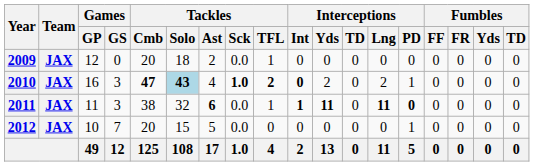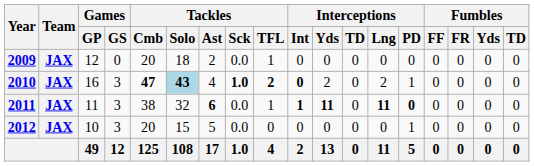 <table class="wikitable" style="text-align:center">
 <tr>
 <th rowspan="2">Year</th>
 <th rowspan="2">Team</th>
 <th colspan="2">Games</th>
 <th colspan="5">Tackles</th>
 <th colspan="5">Interceptions</th>
 <th colspan="4">Fumbles</th>
 </tr>
 <tr>
 <th>GP</th>
 <th>GS</th>
 <th>Cmb</th>
 <th>Solo</th>
 <th>Ast</th>
 <th>Sck</th>
 <th>TFL</th>
 <th>Int</th>
 <th>Yds</th>
 <th>TD</th>
 <th>Lng</th>
 <th>PD</th>
 <th>FF</th>
 <th>FR</th>
 <th>Yds</th>
 <th>TD</th>
 </tr>
 <tr>
 <th><a href='#'>2009</a></th>
 <th><a href='#'>JAX</a></th>
 <td>12</td>
 <td>0</td>
 <td>20</td>
 <td>18</td>
 <td>2</td>
 <td>0.0</td>
 <td>1</td>
 <td>0</td>
 <td>0</td>
 <td>0</td>
 <td>0</td>
 <td>0</td>
 <td>0</td>
 <td>0</td>
 <td>0</td>
 <td>0</td>
 </tr>
 <tr>
 <th><a href='#'>2010</a></th>
 <th><a href='#'>JAX</a></th>
 <td>16</td>
 <td>3</td>
 <td><strong>47</strong></td>
 <td style="background: lightblue;"><strong>43</strong></td>
 <td>4</td>
 <td><strong>1.0</strong></td>
 <td><strong>2</strong></td>
 <td><strong>0</strong></td>
 <td>2</td>
 <td>0</td>
 <td>2</td>
 <td>1</td>
 <td>0</td>
 <td>0</td>
 <td>0</td>
 <td>0</td>
 </tr>
 <tr>
 <th><a href='#'>2011</a></th>
 <th><a href='#'>JAX</a></th>
 <td>11</td>
 <td>3</td>
 <td>38</td>
 <td>32</td>
 <td><strong>6</strong></td>
 <td>0.0</td>
 <td>1</td>
 <td><strong>1</strong></td>
 <td><strong>11</strong></td>
 <td>0</td>
 <td><strong>11</strong></td>
 <td><strong>0</strong></td>
 <td>0</td>
 <td>0</td>
 <td>0</td>
 <td>0</td>
 </tr>
 <tr>
 <th><a href='#'>2012</a></th>
 <th><a href='#'>JAX</a></th>
 <td>10</td>
-<td>7</td>
+<td>3</td>
 <td>20</td>
 <td>15</td>
 <td>5</td>
 <td>0.0</td>
 <td>0</td>
 <td>0</td>
 <td>0</td>
 <td>0</td>
 <td>0</td>
 <td>1</td>
 <td>0</td>
 <td>0</td>
 <td>0</td>
 <td>0</td>
 </tr>
 <tr>
 <th colspan="2"></th>
 <th>49</th>
 <th>12</th>
 <th>125</th>
 <th>108</th>
 <th>17</th>
 <th>1.0</th>
 <th>4</th>
 <th>2</th>
 <th>13</th>
 <th>0</th>
 <th>11</th>
 <th>5</th>
 <th>0</th>
 <th>0</th>
 <th>0</th>
 <th>0</th>
 </tr>
 </table>
